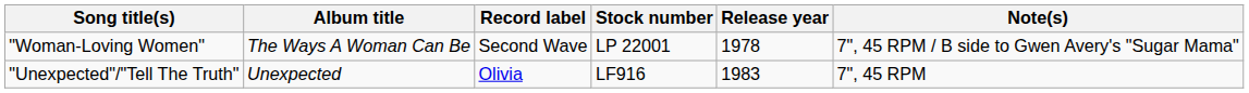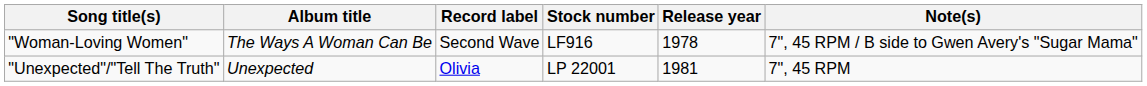 <table class="wikitable">
 <tr>
 <th scope="col">Song title(s)</th>
 <th scope="col">Album title</th>
 <th scope="col">Record label</th>
 <th scope="col">Stock number</th>
 <th scope="col">Release year</th>
 <th scope="col">Note(s)</th>
 </tr>
 <tr>
 <td>"Woman-Loving Women"</td>
 <td><em>The Ways A Woman Can Be</em></td>
 <td>Second Wave</td>
-<td>LP 22001</td>
+<td>LF916</td>
 <td>1978</td>
 <td>7", 45 RPM / B side to Gwen Avery's "Sugar Mama"</td>
 </tr>
 <tr>
 <td>"Unexpected"/"Tell The Truth"</td>
 <td><em>Unexpected</em></td>
 <td><a href='#'>Olivia</a></td>
-<td>LF916</td>
-<td>1983</td>
+<td>LP 22001</td>
+<td>1981</td>
 <td>7", 45 RPM</td>
 </tr>
 </table>
